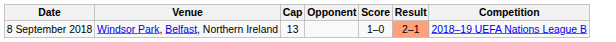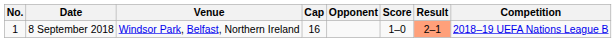 <table class="wikitable sortable">
 <tr>
+<th scope=col>No.</th>
 <th scope=col>Date</th>
 <th scope=col>Venue</th>
 <th scope=col>Cap</th>
 <th scope=col>Opponent</th>
 <th scope=col>Score</th>
 <th scope=col>Result</th>
 <th scope=col>Competition</th>
 </tr>
 <tr>
+<td align=center>1</td>
 <td>8 September 2018</td>
 <td><a href='#'>Windsor Park</a>, <a href='#'>Belfast</a>, Northern Ireland</td>
-<td align=center>13</td>
+<td align=center>16</td>
 <td></td>
 <td align=center>1–0</td>
 <td align=center style="background: lightsalmon;">2–1</td>
 <td><a href='#'>2018–19 UEFA Nations League B</a></td>
 </tr>
 </table>
